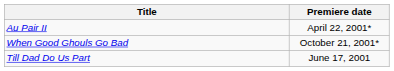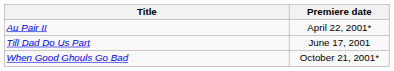 <table class="wikitable plainrowheaders sortable" style="width:50%;text-align:center;">
 <tr>
 <th scope="col" style="width:40%;">Title</th>
 <th scope="col" style="width:14%;">Premiere date</th>
 </tr>
 <tr>
 <td scope="row" style="text-align:left;"><em><a href='#'>Au Pair II</a></em></td>
 <td>April 22, 2001*</td>
 </tr>
 <tr>
+<td scope="row" style="text-align:left;"><em><a href='#'>Till Dad Do Us Part</a></em></td>
+<td>June 17, 2001</td>
+</tr>
+<tr>
 <td scope="row" style="text-align:left;"><em><a href='#'>When Good Ghouls Go Bad</a></em></td>
 <td>October 21, 2001*</td>
 </tr>
-<tr>
-<td scope="row" style="text-align:left;"><em><a href='#'>Till Dad Do Us Part</a></em></td>
-<td>June 17, 2001</td>
-</tr>
 </table>
